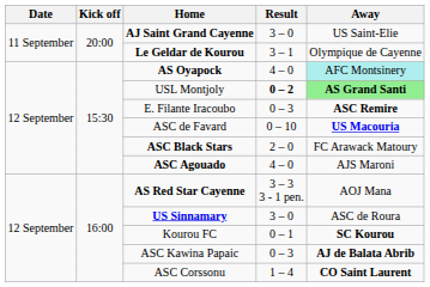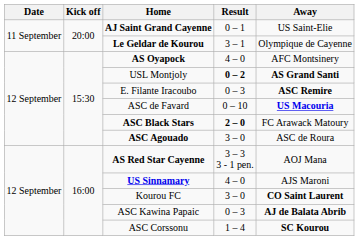 <table class="wikitable" style="text-align: center">
 <tr>
 <th scope="col">Date</th>
 <th scope="col">Kick off</th>
 <th scope="col">Home</th>
 <th scope="col">Result</th>
 <th scope="col">Away</th>
 </tr>
 <tr>
 <td rowspan="2">11 September</td>
 <td rowspan="2">20:00</td>
 <td><strong>AJ Saint Grand Cayenne</strong></td>
-<td>3 – 0</td>
+<td>0 – 1</td>
 <td>US Saint-Elie</td>
 </tr>
 <tr>
 <td><strong>Le Geldar de Kourou</strong></td>
 <td>3 – 1</td>
 <td>Olympique de Cayenne</td>
 </tr>
 <tr>
 <td rowspan="6">12 September</td>
 <td rowspan="6">15:30</td>
 <td><strong>AS Oyapock</strong></td>
 <td>4 – 0</td>
-<td style="background: paleturquoise;">AFC Montsinery</td>
+<td>AFC Montsinery</td>
 </tr>
 <tr>
 <td>USL Montjoly</td>
 <td><strong>0 – 2</strong></td>
-<td style="background: lightgreen;"><strong>AS Grand Santi</strong></td>
+<td><strong>AS Grand Santi</strong></td>
 </tr>
 <tr>
 <td>E. Filante Iracoubo</td>
 <td>0 – 3</td>
 <td><strong>ASC Remire</strong></td>
 </tr>
 <tr>
 <td>ASC de Favard</td>
 <td>0 – 10</td>
 <td><strong><a href='#'>US Macouria</a></strong></td>
 </tr>
 <tr>
 <td><strong>ASC Black Stars</strong></td>
-<td>2 – 0</td>
+<td><strong>2 – 0</strong></td>
 <td>FC Arawack Matoury</td>
 </tr>
 <tr>
 <td><strong>ASC Agouado</strong></td>
-<td>4 – 0</td>
-<td>AJS Maroni</td>
+<td>3 – 0</td>
+<td>ASC de Roura</td>
 </tr>
 <tr>
 <td rowspan="5">12 September</td>
 <td rowspan="5">16:00</td>
 <td><strong>AS Red Star Cayenne</strong></td>
 <td>3 – 3 <br> 3 - 1 pen.</td>
 <td>AOJ Mana</td>
 </tr>
 <tr>
 <td><strong><a href='#'>US Sinnamary</a></strong></td>
-<td>3 – 0</td>
-<td>ASC de Roura</td>
+<td>4 – 0</td>
+<td>AJS Maroni</td>
 </tr>
 <tr>
 <td>Kourou FC</td>
-<td>0 – 1</td>
-<td><strong>SC Kourou</strong></td>
+<td>3 – 0</td>
+<td><strong>CO Saint Laurent</strong></td>
 </tr>
 <tr>
 <td>ASC Kawina Papaic</td>
 <td>0 – 3</td>
 <td><strong>AJ de Balata Abrib</strong></td>
 </tr>
 <tr>
 <td>ASC Corssonu</td>
 <td>1 – 4</td>
-<td><strong>CO Saint Laurent</strong></td>
+<td><strong>SC Kourou</strong></td>
 </tr>
 </table>
